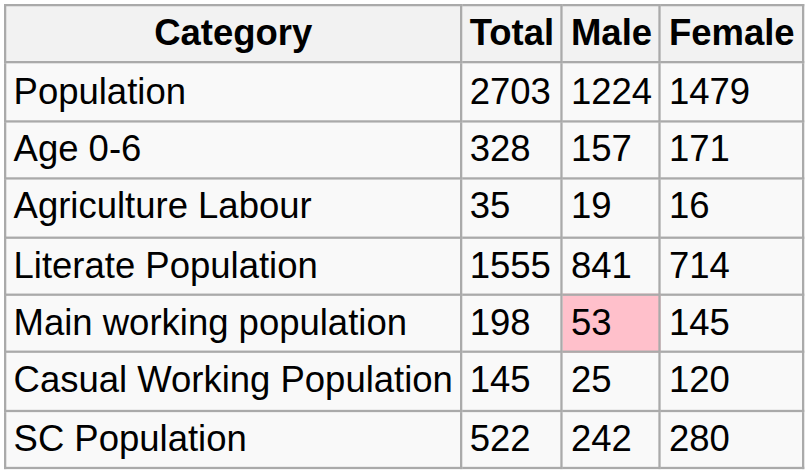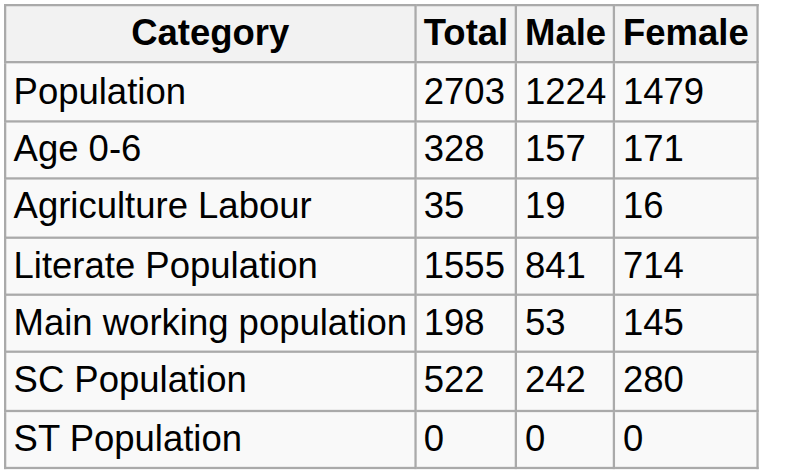 <table class="wikitable" border="1">
 <tr>
 <th>Category</th>
 <th>Total</th>
 <th>Male</th>
 <th>Female</th>
 </tr>
 <tr>
 <td>Population</td>
 <td>2703</td>
 <td>1224</td>
 <td>1479</td>
 </tr>
 <tr>
 <td>Age 0-6</td>
 <td>328</td>
 <td>157</td>
 <td>171</td>
 </tr>
 <tr>
 <td>Agriculture Labour</td>
 <td>35</td>
 <td>19</td>
 <td>16</td>
 </tr>
 <tr>
 <td>Literate Population</td>
 <td>1555</td>
 <td>841</td>
 <td>714</td>
 </tr>
 <tr>
 <td>Main working population</td>
 <td>198</td>
-<td style="background: pink;">53</td>
+<td>53</td>
 <td>145</td>
-</tr>
-<tr>
-<td>Casual Working Population</td>
-<td>145</td>
-<td>25</td>
-<td>120</td>
 </tr>
 <tr>
 <td>SC Population</td>
 <td>522</td>
 <td>242</td>
 <td>280</td>
 </tr>
+<tr>
+<td>ST Population</td>
+<td>0</td>
+<td>0</td>
+<td>0</td>
+</tr>
 </table>
